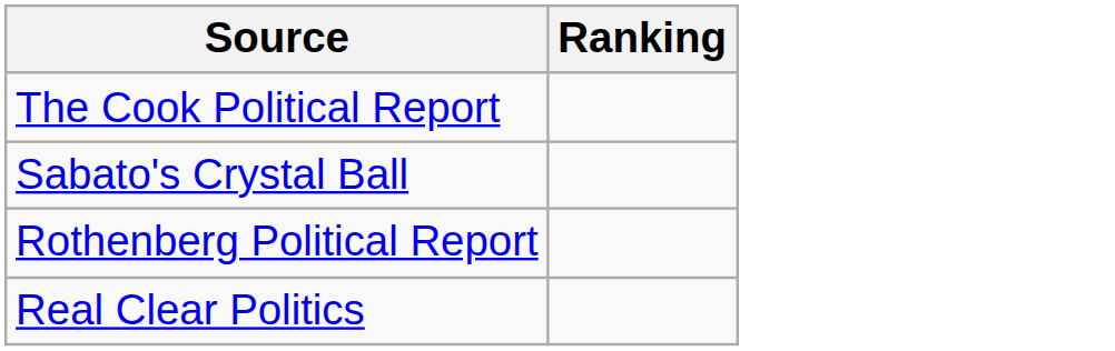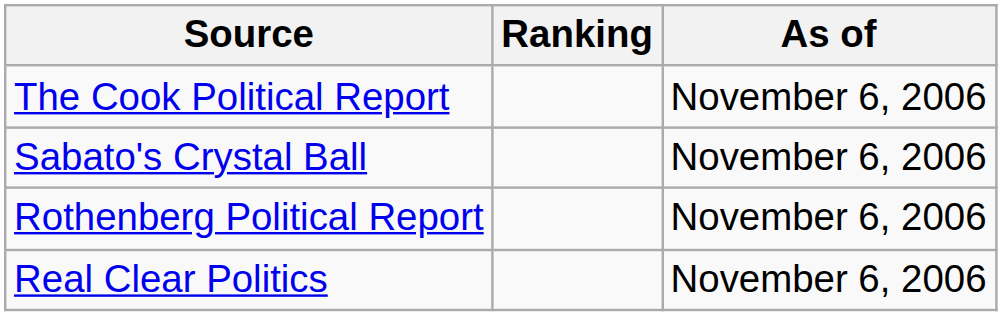 <table class="wikitable" style="text-align:center">
 <tr>
 <th>Source</th>
 <th>Ranking</th>
+<th>As of</th>
 </tr>
 <tr>
 <td align=left><a href='#'>The Cook Political Report</a></td>
 <td></td>
+<td>November 6, 2006</td>
 </tr>
 <tr>
 <td align=left><a href='#'>Sabato's Crystal Ball</a></td>
 <td></td>
+<td>November 6, 2006</td>
 </tr>
 <tr>
 <td align=left><a href='#'>Rothenberg Political Report</a></td>
 <td></td>
+<td>November 6, 2006</td>
 </tr>
 <tr>
 <td align=left><a href='#'>Real Clear Politics</a></td>
 <td></td>
+<td>November 6, 2006</td>
 </tr>
 </table>
